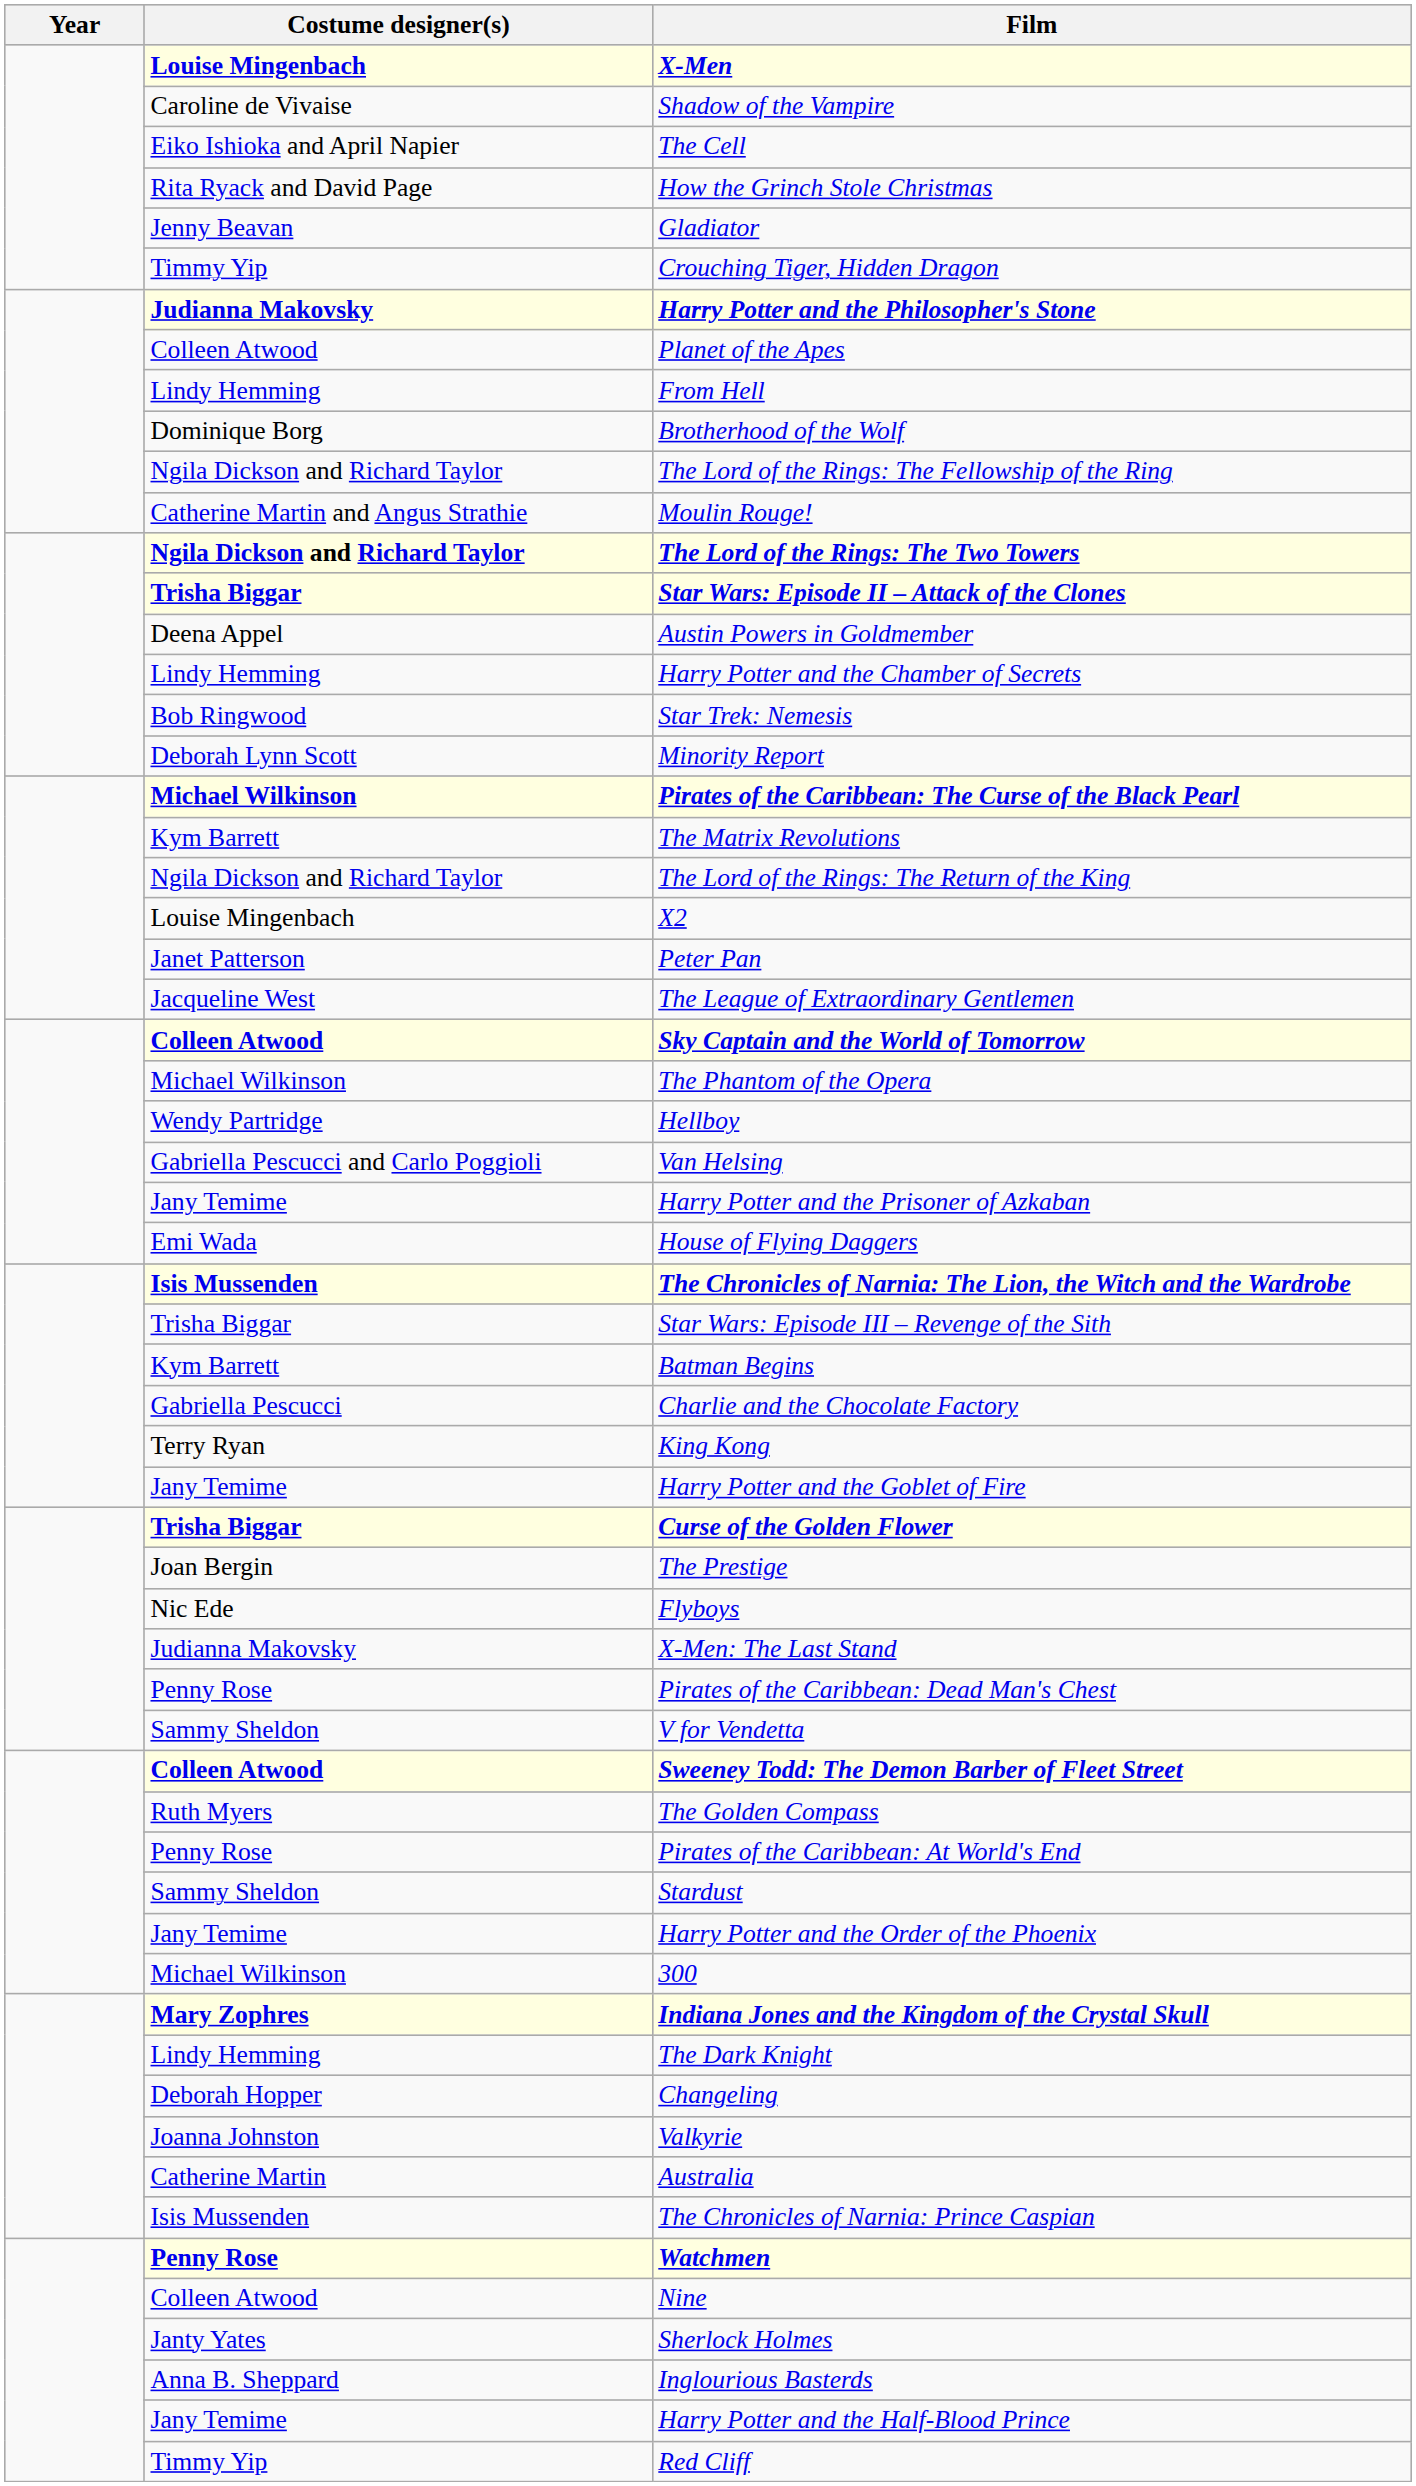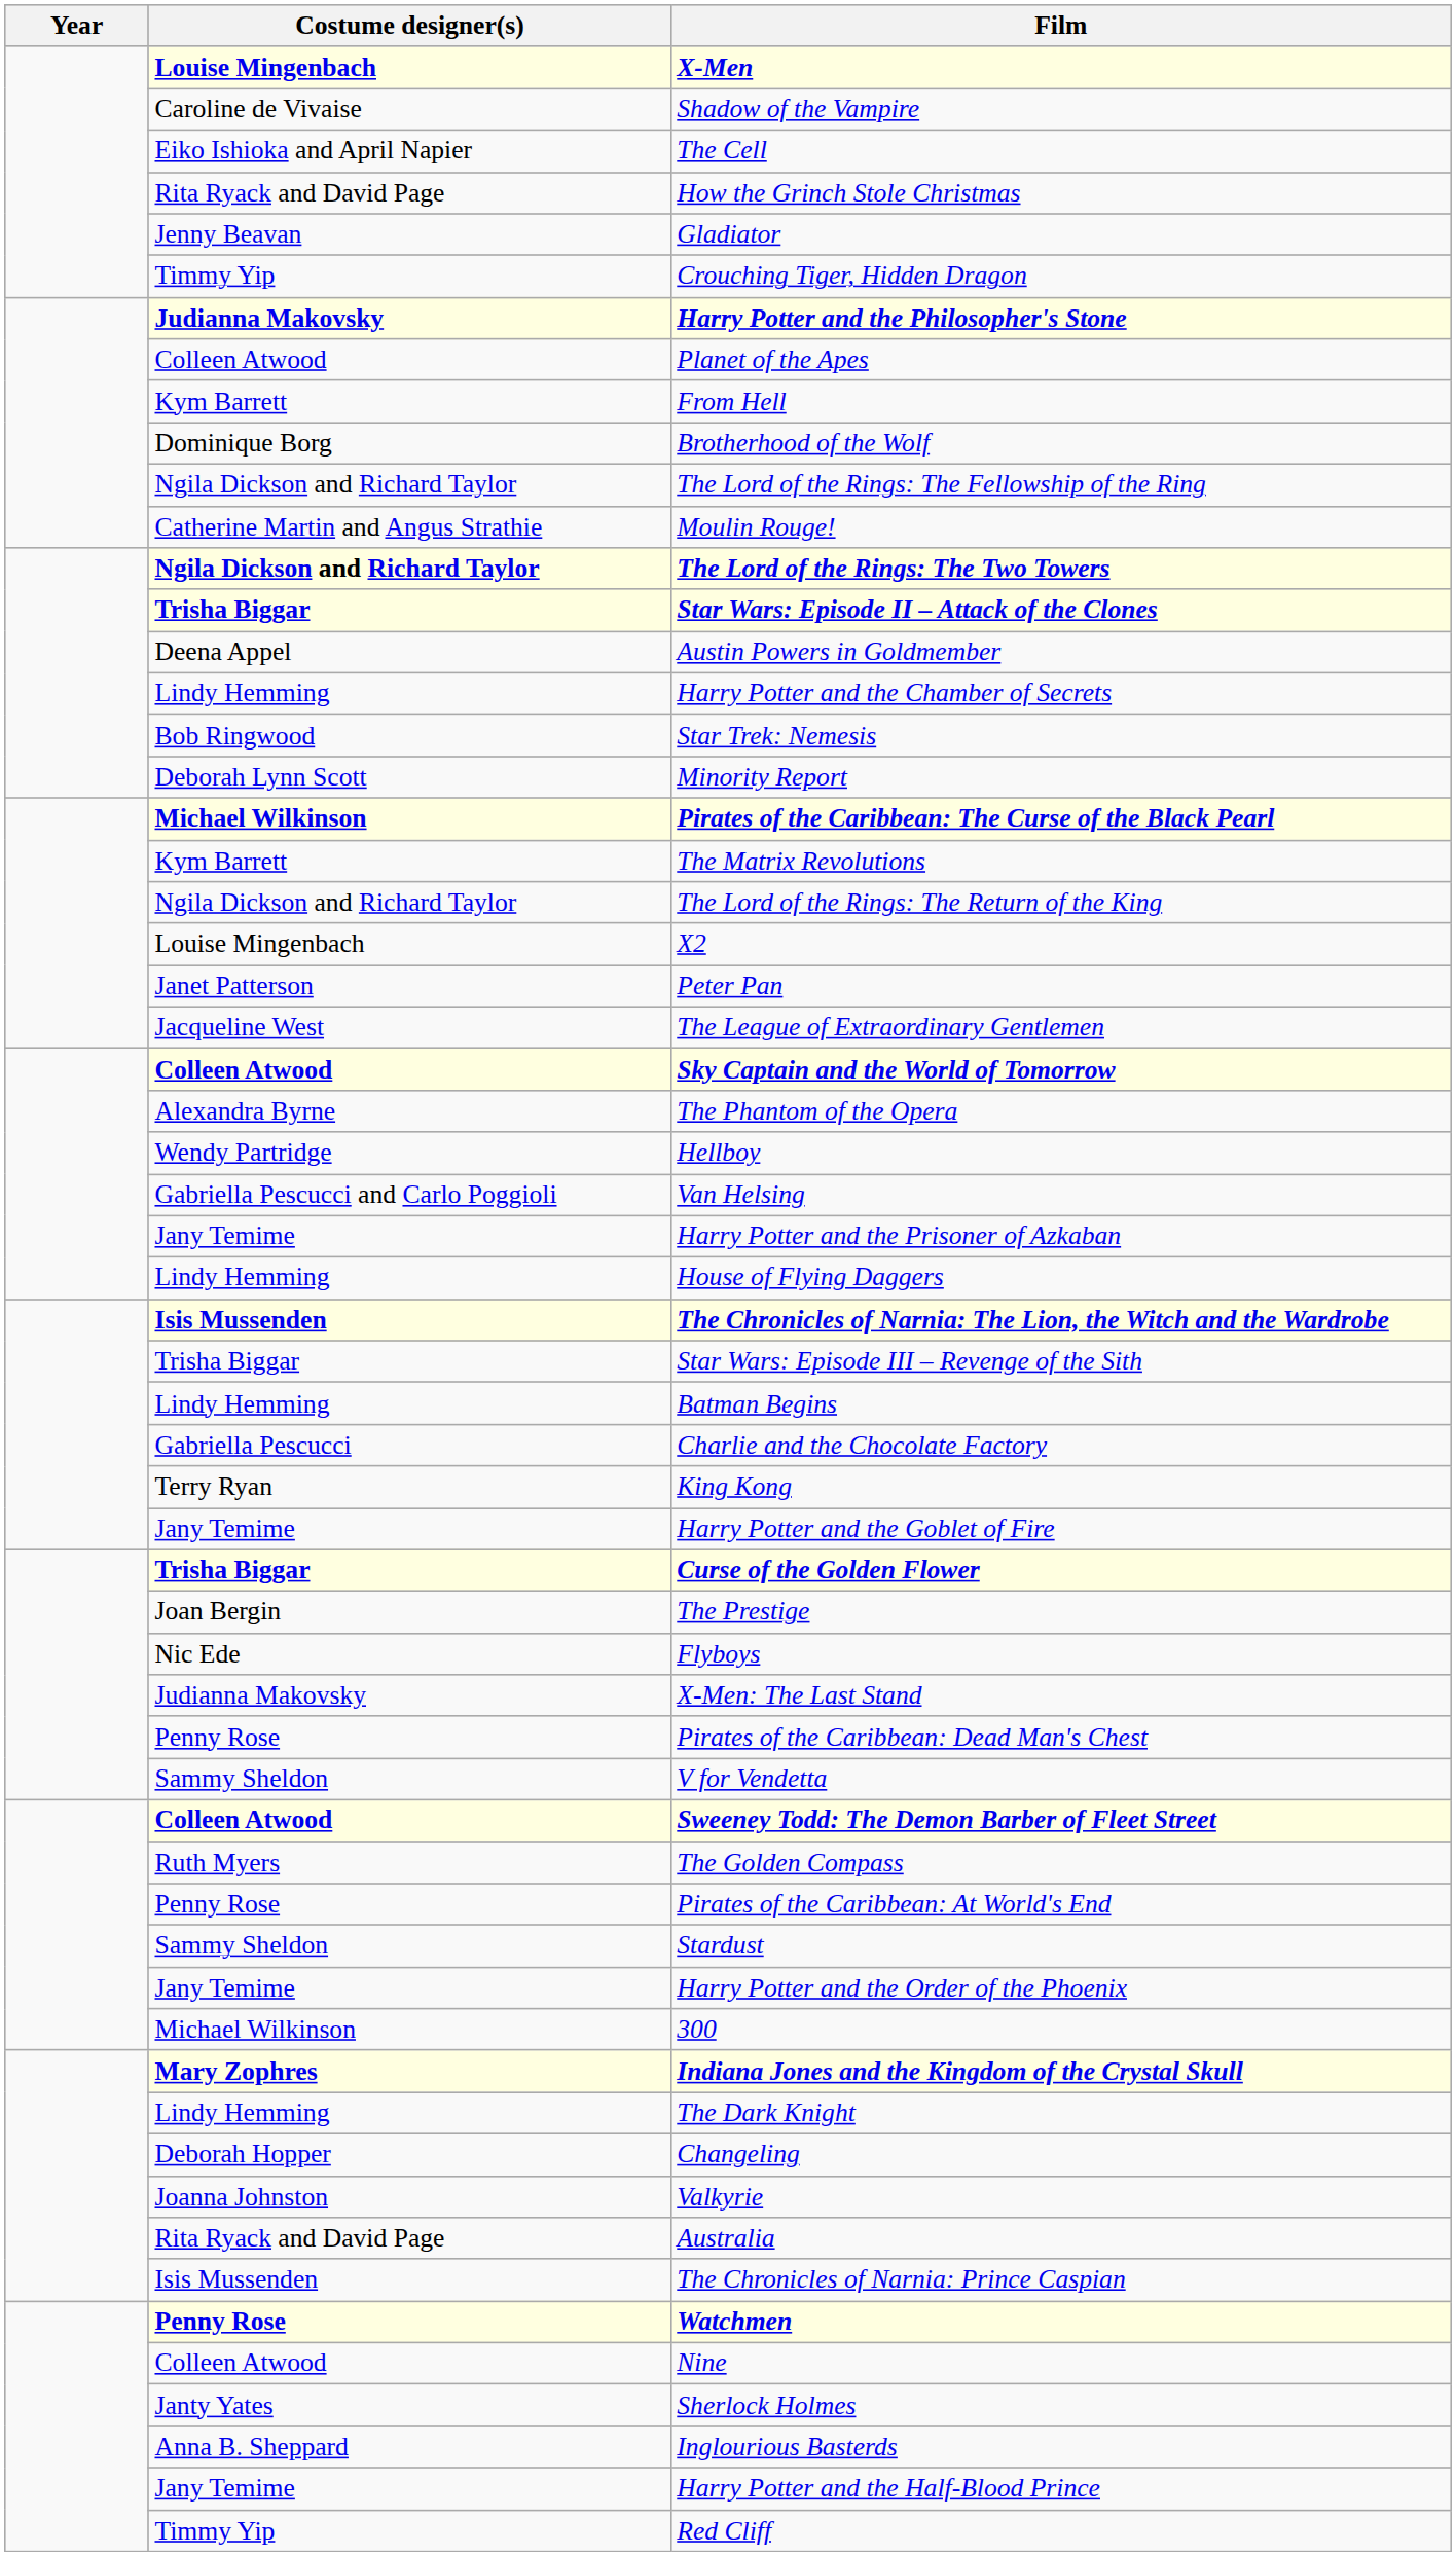 <table class="wikitable" width="880px" border="1" cellpadding="5" cellspacing="0" align="centre">
 <tr>
 <th width="80px">Year</th>
 <th width="310px">Costume designer(s)</th>
 <th>Film</th>
 </tr>
 <tr>
 <td rowspan=6></td>
 <td style="background:lightyellow"><strong><a href='#'>Louise Mingenbach</a></strong></td>
 <td style="background:lightyellow"><strong><em><a href='#'>X-Men</a></em></strong></td>
 </tr>
 <tr>
 <td>Caroline de Vivaise</td>
 <td><em><a href='#'>Shadow of the Vampire</a></em></td>
 </tr>
 <tr>
 <td><a href='#'>Eiko Ishioka</a> and April Napier</td>
 <td><em><a href='#'>The Cell</a></em></td>
 </tr>
 <tr>
 <td><a href='#'>Rita Ryack</a> and David Page</td>
 <td><em><a href='#'>How the Grinch Stole Christmas</a></em></td>
 </tr>
 <tr>
 <td><a href='#'>Jenny Beavan</a></td>
 <td><em><a href='#'>Gladiator</a></em></td>
 </tr>
 <tr>
 <td><a href='#'>Timmy Yip</a></td>
 <td><em><a href='#'>Crouching Tiger, Hidden Dragon</a></em></td>
 </tr>
 <tr>
 <td rowspan=6></td>
 <td style="background:lightyellow"><strong><a href='#'>Judianna Makovsky</a></strong></td>
 <td style="background:lightyellow"><strong><em><a href='#'>Harry Potter and the Philosopher's Stone</a></em></strong></td>
 </tr>
 <tr>
 <td><a href='#'>Colleen Atwood</a></td>
 <td><em><a href='#'>Planet of the Apes</a></em></td>
 </tr>
 <tr>
-<td><a href='#'>Lindy Hemming</a></td>
+<td><a href='#'>Kym Barrett</a></td>
 <td><em><a href='#'>From Hell</a></em></td>
 </tr>
 <tr>
 <td>Dominique Borg</td>
 <td><em><a href='#'>Brotherhood of the Wolf</a></em></td>
 </tr>
 <tr>
 <td><a href='#'>Ngila Dickson</a> and <a href='#'>Richard Taylor</a></td>
 <td><em><a href='#'>The Lord of the Rings: The Fellowship of the Ring</a></em></td>
 </tr>
 <tr>
 <td><a href='#'>Catherine Martin</a> and <a href='#'>Angus Strathie</a></td>
 <td><em><a href='#'>Moulin Rouge!</a></em></td>
 </tr>
 <tr>
 <td rowspan=6></td>
 <td style="background:lightyellow"><strong><a href='#'>Ngila Dickson</a> and <a href='#'>Richard Taylor</a></strong></td>
 <td style="background:lightyellow"><strong><em><a href='#'>The Lord of the Rings: The Two Towers</a></em></strong></td>
 </tr>
 <tr>
 <td style="background:lightyellow"><strong><a href='#'>Trisha Biggar</a></strong></td>
 <td style="background:lightyellow"><strong><em><a href='#'>Star Wars: Episode II – Attack of the Clones</a></em></strong></td>
 </tr>
 <tr>
 <td>Deena Appel</td>
 <td><em><a href='#'>Austin Powers in Goldmember</a></em></td>
 </tr>
 <tr>
 <td><a href='#'>Lindy Hemming</a></td>
 <td><em><a href='#'>Harry Potter and the Chamber of Secrets</a></em></td>
 </tr>
 <tr>
 <td><a href='#'>Bob Ringwood</a></td>
 <td><em><a href='#'>Star Trek: Nemesis</a></em></td>
 </tr>
 <tr>
 <td><a href='#'>Deborah Lynn Scott</a></td>
 <td><em><a href='#'>Minority Report</a></em></td>
 </tr>
 <tr>
 <td rowspan=6></td>
 <td style="background:lightyellow"><strong><a href='#'>Michael Wilkinson</a></strong></td>
 <td style="background:lightyellow"><strong><em><a href='#'>Pirates of the Caribbean: The Curse of the Black Pearl</a></em></strong></td>
 </tr>
 <tr>
 <td><a href='#'>Kym Barrett</a></td>
 <td><em><a href='#'>The Matrix Revolutions</a></em></td>
 </tr>
 <tr>
 <td><a href='#'>Ngila Dickson</a> and <a href='#'>Richard Taylor</a></td>
 <td><em><a href='#'>The Lord of the Rings: The Return of the King</a></em></td>
 </tr>
 <tr>
 <td>Louise Mingenbach</td>
 <td><em><a href='#'>X2</a></em></td>
 </tr>
 <tr>
 <td><a href='#'>Janet Patterson</a></td>
 <td><em><a href='#'>Peter Pan</a></em></td>
 </tr>
 <tr>
 <td><a href='#'>Jacqueline West</a></td>
 <td><em><a href='#'>The League of Extraordinary Gentlemen</a></em></td>
 </tr>
 <tr>
 <td rowspan=6></td>
 <td style="background:lightyellow"><strong><a href='#'>Colleen Atwood</a></strong></td>
 <td style="background:lightyellow"><strong><em><a href='#'>Sky Captain and the World of Tomorrow</a></em></strong></td>
 </tr>
 <tr>
-<td><a href='#'>Michael Wilkinson</a></td>
+<td><a href='#'>Alexandra Byrne</a></td>
 <td><em><a href='#'>The Phantom of the Opera</a></em></td>
 </tr>
 <tr>
 <td><a href='#'>Wendy Partridge</a></td>
 <td><em><a href='#'>Hellboy</a></em></td>
 </tr>
 <tr>
 <td><a href='#'>Gabriella Pescucci</a> and <a href='#'>Carlo Poggioli</a></td>
 <td><em><a href='#'>Van Helsing</a></em></td>
 </tr>
 <tr>
 <td><a href='#'>Jany Temime</a></td>
 <td><em><a href='#'>Harry Potter and the Prisoner of Azkaban</a></em></td>
 </tr>
 <tr>
-<td><a href='#'>Emi Wada</a></td>
+<td><a href='#'>Lindy Hemming</a></td>
 <td><em><a href='#'>House of Flying Daggers</a></em></td>
 </tr>
 <tr>
 <td rowspan=6></td>
 <td style="background:lightyellow"><strong><a href='#'>Isis Mussenden</a></strong></td>
 <td style="background:lightyellow"><strong><em><a href='#'>The Chronicles of Narnia: The Lion, the Witch and the Wardrobe</a></em></strong></td>
 </tr>
 <tr>
 <td><a href='#'>Trisha Biggar</a></td>
 <td><em><a href='#'>Star Wars: Episode III – Revenge of the Sith</a></em></td>
 </tr>
 <tr>
-<td><a href='#'>Kym Barrett</a></td>
+<td><a href='#'>Lindy Hemming</a></td>
 <td><em><a href='#'>Batman Begins</a></em></td>
 </tr>
 <tr>
 <td><a href='#'>Gabriella Pescucci</a></td>
 <td><em><a href='#'>Charlie and the Chocolate Factory</a></em></td>
 </tr>
 <tr>
 <td>Terry Ryan</td>
 <td><em><a href='#'>King Kong</a></em></td>
 </tr>
 <tr>
 <td><a href='#'>Jany Temime</a></td>
 <td><em><a href='#'>Harry Potter and the Goblet of Fire</a></em></td>
 </tr>
 <tr>
 <td rowspan=6></td>
 <td style="background:lightyellow"><strong><a href='#'>Trisha Biggar</a></strong></td>
 <td style="background:lightyellow"><strong><em><a href='#'>Curse of the Golden Flower</a></em></strong></td>
 </tr>
 <tr>
 <td>Joan Bergin</td>
 <td><em><a href='#'>The Prestige</a></em></td>
 </tr>
 <tr>
 <td>Nic Ede</td>
 <td><em><a href='#'>Flyboys</a></em></td>
 </tr>
 <tr>
 <td><a href='#'>Judianna Makovsky</a></td>
 <td><em><a href='#'>X-Men: The Last Stand</a></em></td>
 </tr>
 <tr>
 <td><a href='#'>Penny Rose</a></td>
 <td><em><a href='#'>Pirates of the Caribbean: Dead Man's Chest</a></em></td>
 </tr>
 <tr>
 <td><a href='#'>Sammy Sheldon</a></td>
 <td><em><a href='#'>V for Vendetta</a></em></td>
 </tr>
 <tr>
 <td rowspan=6></td>
 <td style="background:lightyellow"><strong><a href='#'>Colleen Atwood</a></strong></td>
 <td style="background:lightyellow"><strong><em><a href='#'>Sweeney Todd: The Demon Barber of Fleet Street</a></em></strong></td>
 </tr>
 <tr>
 <td><a href='#'>Ruth Myers</a></td>
 <td><em><a href='#'>The Golden Compass</a></em></td>
 </tr>
 <tr>
 <td><a href='#'>Penny Rose</a></td>
 <td><em><a href='#'>Pirates of the Caribbean: At World's End</a></em></td>
 </tr>
 <tr>
 <td><a href='#'>Sammy Sheldon</a></td>
 <td><em><a href='#'>Stardust</a></em></td>
 </tr>
 <tr>
 <td><a href='#'>Jany Temime</a></td>
 <td><em><a href='#'>Harry Potter and the Order of the Phoenix</a></em></td>
 </tr>
 <tr>
 <td><a href='#'>Michael Wilkinson</a></td>
 <td><em><a href='#'>300</a></em></td>
 </tr>
 <tr>
 <td rowspan=6></td>
 <td style="background:lightyellow"><strong><a href='#'>Mary Zophres</a></strong></td>
 <td style="background:lightyellow"><strong><em><a href='#'>Indiana Jones and the Kingdom of the Crystal Skull</a></em></strong></td>
 </tr>
 <tr>
 <td><a href='#'>Lindy Hemming</a></td>
 <td><em><a href='#'>The Dark Knight</a></em></td>
 </tr>
 <tr>
 <td><a href='#'>Deborah Hopper</a></td>
 <td><em><a href='#'>Changeling</a></em></td>
 </tr>
 <tr>
 <td><a href='#'>Joanna Johnston</a></td>
 <td><em><a href='#'>Valkyrie</a></em></td>
 </tr>
 <tr>
-<td><a href='#'>Catherine Martin</a></td>
+<td><a href='#'>Rita Ryack</a> and David Page</td>
 <td><em><a href='#'>Australia</a></em></td>
 </tr>
 <tr>
 <td><a href='#'>Isis Mussenden</a></td>
 <td><em><a href='#'>The Chronicles of Narnia: Prince Caspian</a></em></td>
 </tr>
 <tr>
 <td rowspan=6></td>
 <td style="background:lightyellow"><strong><a href='#'>Penny Rose</a></strong></td>
 <td style="background:lightyellow"><strong><em><a href='#'>Watchmen</a></em></strong></td>
 </tr>
 <tr>
 <td><a href='#'>Colleen Atwood</a></td>
 <td><em><a href='#'>Nine</a></em></td>
 </tr>
 <tr>
 <td><a href='#'>Janty Yates</a></td>
 <td><em><a href='#'>Sherlock Holmes</a></em></td>
 </tr>
 <tr>
 <td><a href='#'>Anna B. Sheppard</a></td>
 <td><em><a href='#'>Inglourious Basterds</a></em></td>
 </tr>
 <tr>
 <td><a href='#'>Jany Temime</a></td>
 <td><em><a href='#'>Harry Potter and the Half-Blood Prince</a></em></td>
 </tr>
 <tr>
 <td><a href='#'>Timmy Yip</a></td>
 <td><em><a href='#'>Red Cliff</a></em></td>
 </tr>
 </table>
